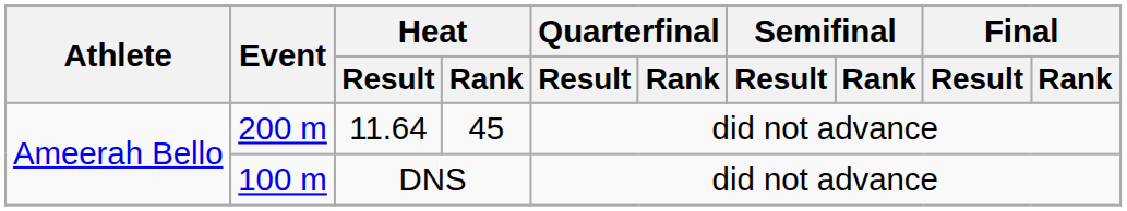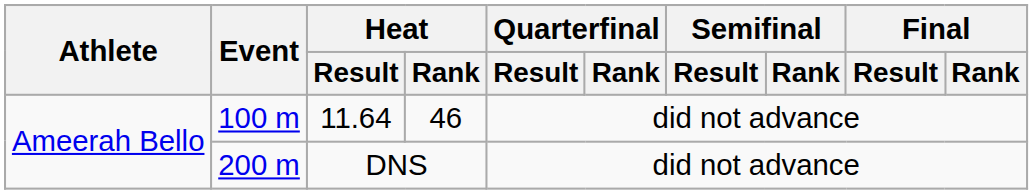 <table class=wikitable style="font-size:90%">
 <tr>
 <th rowspan="2">Athlete</th>
 <th rowspan="2">Event</th>
 <th colspan="2">Heat</th>
 <th colspan="2">Quarterfinal</th>
 <th colspan="2">Semifinal</th>
 <th colspan="2">Final</th>
 </tr>
 <tr style="font-size:95%">
 <th>Result</th>
 <th>Rank</th>
 <th>Result</th>
 <th>Rank</th>
 <th>Result</th>
 <th>Rank</th>
 <th>Result</th>
 <th>Rank</th>
 </tr>
 <tr align=center>
 <td align=left rowspan=2><a href='#'>Ameerah Bello</a></td>
-<td align=left><a href='#'>200 m</a></td>
+<td align=left><a href='#'>100 m</a></td>
 <td>11.64</td>
-<td>45</td>
+<td>46</td>
 <td colspan=6>did not advance</td>
 </tr>
 <tr align=center>
-<td align=left><a href='#'>100 m</a></td>
+<td align=left><a href='#'>200 m</a></td>
 <td colspan=2>DNS</td>
 <td colspan=6>did not advance</td>
 </tr>
 </table>
